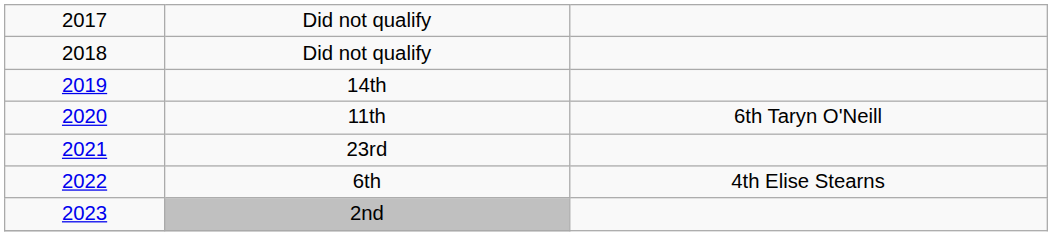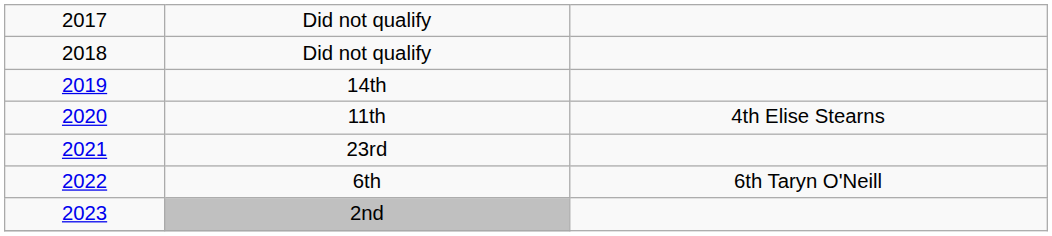 <table class="wikitable" width="65%">
 <tr align="center">
 <td>2017</td>
 <td>Did not qualify</td>
 <td></td>
 </tr>
 <tr align="center">
 <td>2018</td>
 <td>Did not qualify</td>
 </tr>
 <tr align="center">
 <td><a href='#'>2019</a></td>
 <td>14th</td>
 <td></td>
 </tr>
 <tr align="center">
 <td><a href='#'>2020</a></td>
 <td>11th</td>
-<td>6th Taryn O'Neill</td>
+<td>4th Elise Stearns</td>
 </tr>
 <tr align="center">
 <td><a href='#'>2021</a></td>
 <td>23rd</td>
 <td></td>
 </tr>
 <tr align="center">
 <td><a href='#'>2022</a></td>
 <td>6th</td>
-<td>4th Elise Stearns</td>
+<td>6th Taryn O'Neill</td>
 </tr>
 <tr align="center">
 <td><a href='#'>2023</a></td>
 <td bgcolor=silver>2nd</td>
 </tr>
 <tr align="center">
 </tr>
 </table>
